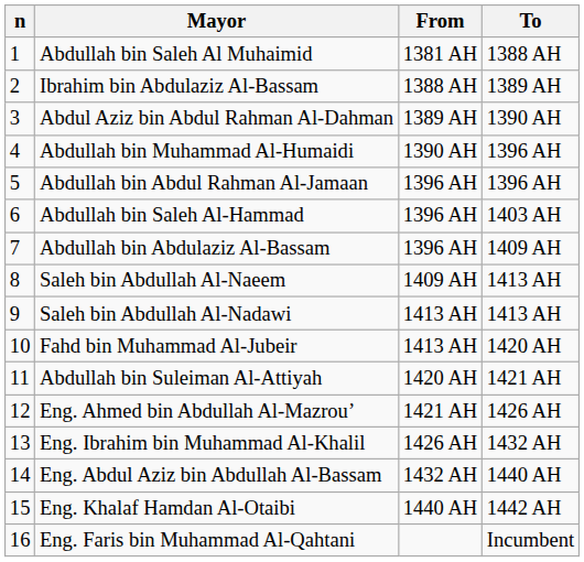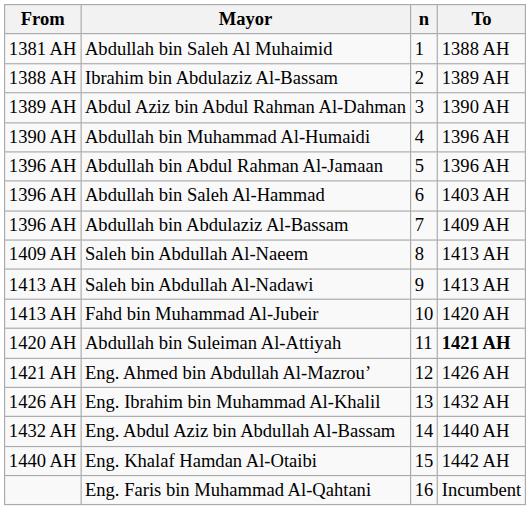 <table class="wikitable">
 <tr>
+<th>From</th>
+<th>Mayor</th>
 <th>n</th>
-<th>Mayor</th>
-<th>From</th>
 <th>To</th>
 </tr>
 <tr>
+<td>1381 AH</td>
+<td>Abdullah bin Saleh Al Muhaimid</td>
 <td>1</td>
-<td>Abdullah bin Saleh Al Muhaimid</td>
-<td>1381 AH</td>
 <td>1388 AH</td>
 </tr>
 <tr>
+<td>1388 AH</td>
+<td>Ibrahim bin Abdulaziz Al-Bassam</td>
 <td>2</td>
-<td>Ibrahim bin Abdulaziz Al-Bassam</td>
-<td>1388 AH</td>
 <td>1389 AH</td>
 </tr>
 <tr>
+<td>1389 AH</td>
+<td>Abdul Aziz bin Abdul Rahman Al-Dahman</td>
 <td>3</td>
-<td>Abdul Aziz bin Abdul Rahman Al-Dahman</td>
-<td>1389 AH</td>
 <td>1390 AH</td>
 </tr>
 <tr>
+<td>1390 AH</td>
+<td>Abdullah bin Muhammad Al-Humaidi</td>
 <td>4</td>
-<td>Abdullah bin Muhammad Al-Humaidi</td>
-<td>1390 AH</td>
 <td>1396 AH</td>
 </tr>
 <tr>
+<td>1396 AH</td>
+<td>Abdullah bin Abdul Rahman Al-Jamaan</td>
 <td>5</td>
-<td>Abdullah bin Abdul Rahman Al-Jamaan</td>
-<td>1396 AH</td>
 <td>1396 AH</td>
 </tr>
 <tr>
+<td>1396 AH</td>
+<td>Abdullah bin Saleh Al-Hammad</td>
 <td>6</td>
-<td>Abdullah bin Saleh Al-Hammad</td>
-<td>1396 AH</td>
 <td>1403 AH</td>
 </tr>
 <tr>
+<td>1396 AH</td>
+<td>Abdullah bin Abdulaziz Al-Bassam</td>
 <td>7</td>
-<td>Abdullah bin Abdulaziz Al-Bassam</td>
-<td>1396 AH</td>
 <td>1409 AH</td>
 </tr>
 <tr>
+<td>1409 AH</td>
+<td>Saleh bin Abdullah Al-Naeem</td>
 <td>8</td>
-<td>Saleh bin Abdullah Al-Naeem</td>
-<td>1409 AH</td>
 <td>1413 AH</td>
 </tr>
 <tr>
+<td>1413 AH</td>
+<td>Saleh bin Abdullah Al-Nadawi</td>
 <td>9</td>
-<td>Saleh bin Abdullah Al-Nadawi</td>
-<td>1413 AH</td>
 <td>1413 AH</td>
 </tr>
 <tr>
+<td>1413 AH</td>
+<td>Fahd bin Muhammad Al-Jubeir</td>
 <td>10</td>
-<td>Fahd bin Muhammad Al-Jubeir</td>
-<td>1413 AH</td>
 <td>1420 AH</td>
 </tr>
 <tr>
+<td>1420 AH</td>
+<td>Abdullah bin Suleiman Al-Attiyah</td>
 <td>11</td>
-<td>Abdullah bin Suleiman Al-Attiyah</td>
-<td>1420 AH</td>
-<td>1421 AH</td>
+<td><strong>1421 AH</strong></td>
 </tr>
 <tr>
+<td>1421 AH</td>
+<td>Eng. Ahmed bin Abdullah Al-Mazrou’</td>
 <td>12</td>
-<td>Eng. Ahmed bin Abdullah Al-Mazrou’</td>
-<td>1421 AH</td>
 <td>1426 AH</td>
 </tr>
 <tr>
+<td>1426 AH</td>
+<td>Eng. Ibrahim bin Muhammad Al-Khalil</td>
 <td>13</td>
-<td>Eng. Ibrahim bin Muhammad Al-Khalil</td>
-<td>1426 AH</td>
 <td>1432 AH</td>
 </tr>
 <tr>
+<td>1432 AH</td>
+<td>Eng. Abdul Aziz bin Abdullah Al-Bassam</td>
 <td>14</td>
-<td>Eng. Abdul Aziz bin Abdullah Al-Bassam</td>
-<td>1432 AH</td>
 <td>1440 AH</td>
 </tr>
 <tr>
+<td>1440 AH</td>
+<td>Eng. Khalaf Hamdan Al-Otaibi</td>
 <td>15</td>
-<td>Eng. Khalaf Hamdan Al-Otaibi</td>
-<td>1440 AH</td>
 <td>1442 AH</td>
 </tr>
 <tr>
+<td></td>
+<td>Eng. Faris bin Muhammad Al-Qahtani</td>
 <td>16</td>
-<td>Eng. Faris bin Muhammad Al-Qahtani</td>
-<td></td>
 <td>Incumbent</td>
 </tr>
 </table>
